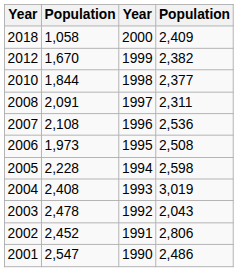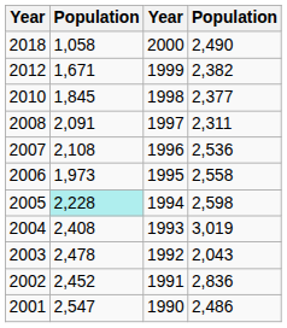 <table class="wikitable sortable">
 <tr>
 <th>Year</th>
 <th>Population</th>
 <th>Year</th>
 <th>Population</th>
 </tr>
 <tr>
 <td>2018</td>
 <td>1,058</td>
 <td>2000</td>
-<td>2,409</td>
+<td>2,490</td>
 </tr>
 <tr>
 <td>2012</td>
-<td>1,670</td>
+<td>1,671</td>
 <td>1999</td>
 <td>2,382</td>
 </tr>
 <tr>
 <td>2010</td>
-<td>1,844</td>
+<td>1,845</td>
 <td>1998</td>
 <td>2,377</td>
 </tr>
 <tr>
 <td>2008</td>
 <td>2,091</td>
 <td>1997</td>
 <td>2,311</td>
 </tr>
 <tr>
 <td>2007</td>
 <td>2,108</td>
 <td>1996</td>
 <td>2,536</td>
 </tr>
 <tr>
 <td>2006</td>
 <td>1,973</td>
 <td>1995</td>
-<td>2,508</td>
+<td>2,558</td>
 </tr>
 <tr>
 <td>2005</td>
-<td>2,228</td>
+<td style="background: paleturquoise;">2,228</td>
 <td>1994</td>
 <td>2,598</td>
 </tr>
 <tr>
 <td>2004</td>
 <td>2,408</td>
 <td>1993</td>
 <td>3,019</td>
 </tr>
 <tr>
 <td>2003</td>
 <td>2,478</td>
 <td>1992</td>
 <td>2,043</td>
 </tr>
 <tr>
 <td>2002</td>
 <td>2,452</td>
 <td>1991</td>
-<td>2,806</td>
+<td>2,836</td>
 </tr>
 <tr>
 <td>2001</td>
 <td>2,547</td>
 <td>1990</td>
 <td>2,486</td>
 </tr>
 </table>
